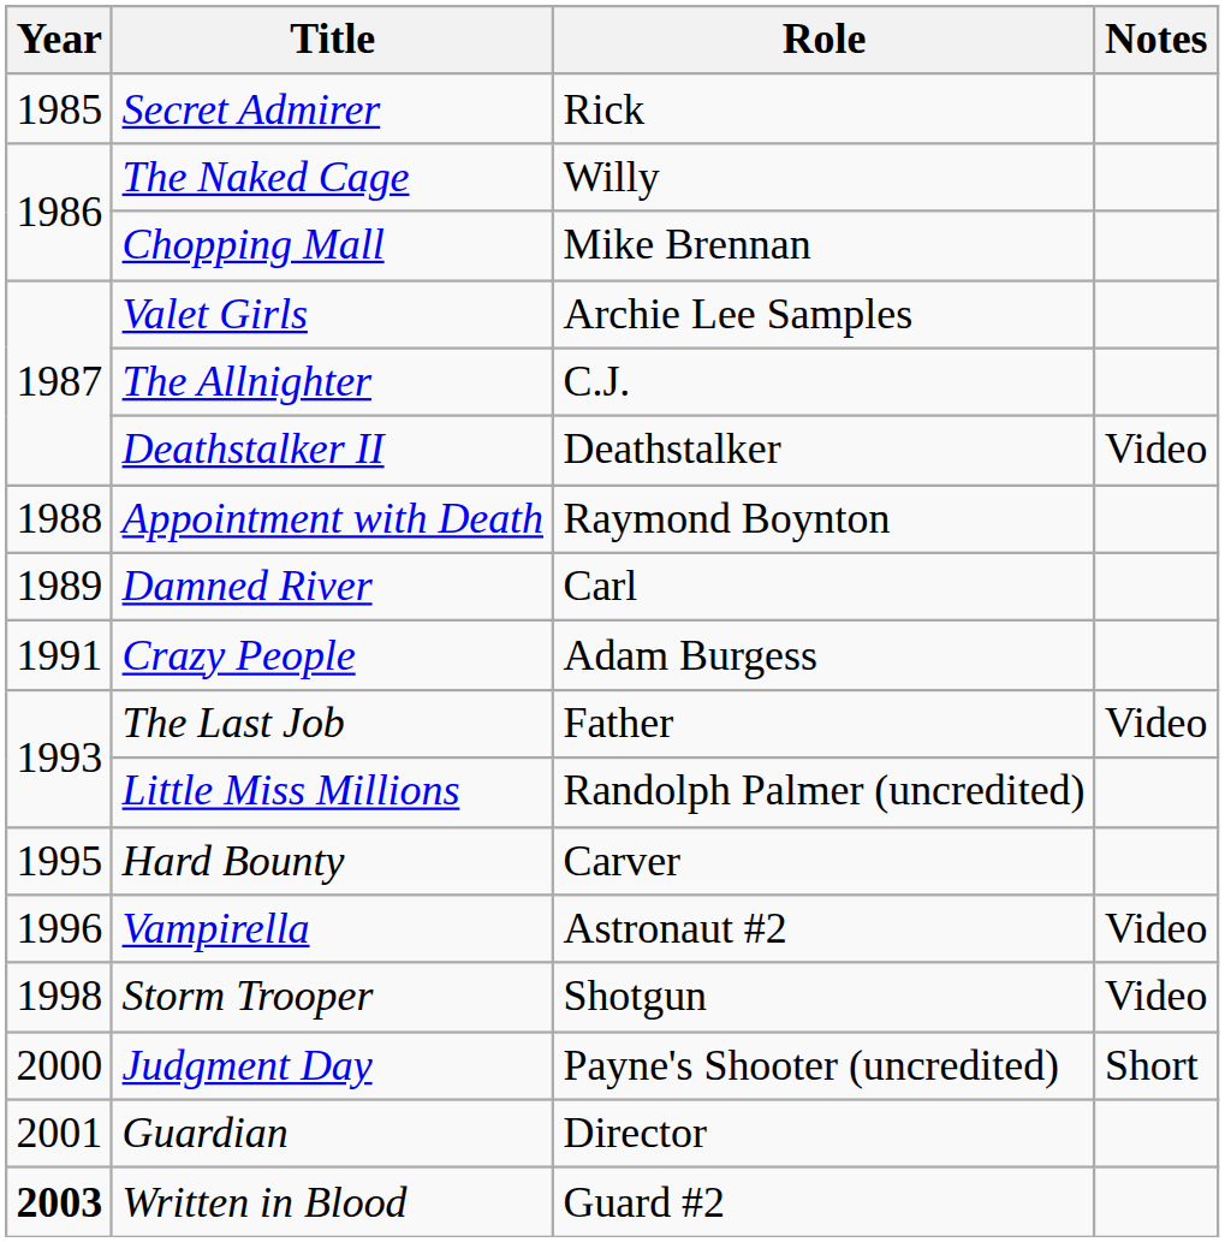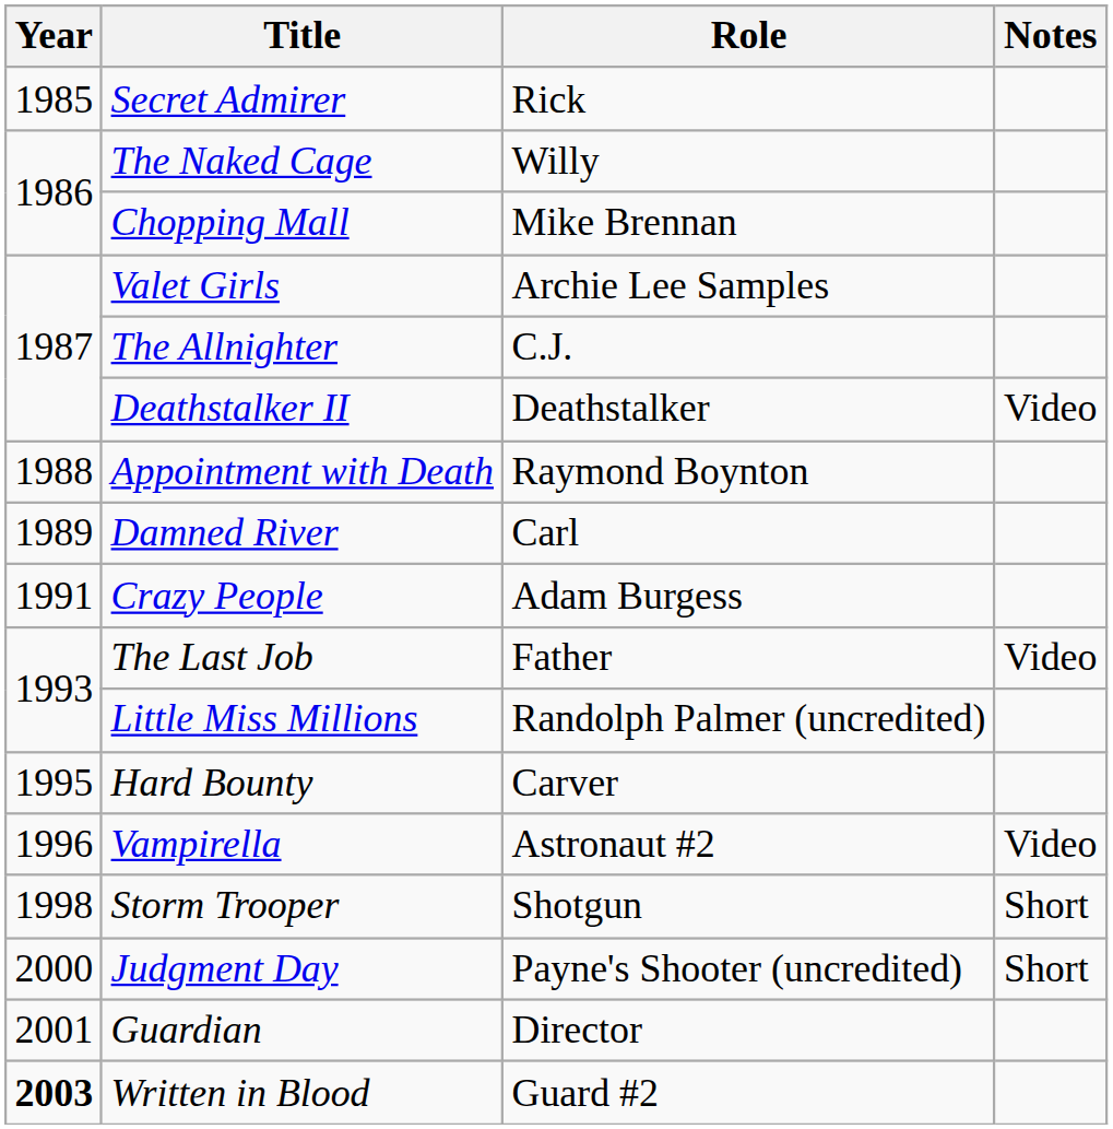 <table class="wikitable sortable">
 <tr>
 <th>Year</th>
 <th>Title</th>
 <th>Role</th>
 <th class="unsortable">Notes</th>
 </tr>
 <tr>
 <td>1985</td>
 <td><em><a href='#'>Secret Admirer</a></em></td>
 <td>Rick</td>
 <td></td>
 </tr>
 <tr>
 <td rowspan="2">1986</td>
 <td><em><a href='#'>The Naked Cage</a></em></td>
 <td>Willy</td>
 <td></td>
 </tr>
 <tr>
 <td><em><a href='#'>Chopping Mall</a></em></td>
 <td>Mike Brennan</td>
 <td></td>
 </tr>
 <tr>
 <td rowspan="3">1987</td>
 <td><em><a href='#'>Valet Girls</a></em></td>
 <td>Archie Lee Samples</td>
 <td></td>
 </tr>
 <tr>
 <td><em><a href='#'>The Allnighter</a></em></td>
 <td>C.J.</td>
 <td></td>
 </tr>
 <tr>
 <td><em><a href='#'>Deathstalker II</a></em></td>
 <td>Deathstalker</td>
 <td>Video</td>
 </tr>
 <tr>
 <td>1988</td>
 <td><em><a href='#'>Appointment with Death</a></em></td>
 <td>Raymond Boynton</td>
 <td></td>
 </tr>
 <tr>
 <td>1989</td>
 <td><em><a href='#'>Damned River</a></em></td>
 <td>Carl</td>
 <td></td>
 </tr>
 <tr>
 <td>1991</td>
 <td><em><a href='#'>Crazy People</a></em></td>
 <td>Adam Burgess</td>
 <td></td>
 </tr>
 <tr>
 <td rowspan="2">1993</td>
 <td><em>The Last Job</em></td>
 <td>Father</td>
 <td>Video</td>
 </tr>
 <tr>
 <td><em><a href='#'>Little Miss Millions</a></em></td>
 <td>Randolph Palmer (uncredited)</td>
 <td></td>
 </tr>
 <tr>
 <td>1995</td>
 <td><em>Hard Bounty</em></td>
 <td>Carver</td>
 <td></td>
 </tr>
 <tr>
 <td>1996</td>
 <td><em><a href='#'>Vampirella</a></em></td>
 <td>Astronaut #2</td>
 <td>Video</td>
 </tr>
 <tr>
 <td>1998</td>
 <td><em>Storm Trooper</em></td>
 <td>Shotgun</td>
-<td>Video</td>
+<td>Short</td>
 </tr>
 <tr>
 <td>2000</td>
 <td><em><a href='#'>Judgment Day</a></em></td>
 <td>Payne's Shooter (uncredited)</td>
 <td>Short</td>
 </tr>
 <tr>
 <td>2001</td>
 <td><em>Guardian</em></td>
 <td>Director</td>
 <td></td>
 </tr>
 <tr>
 <td><strong>2003</strong></td>
 <td><em>Written in Blood</em></td>
 <td>Guard #2</td>
 <td></td>
 </tr>
 </table>
